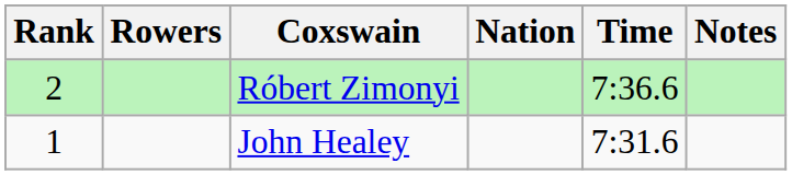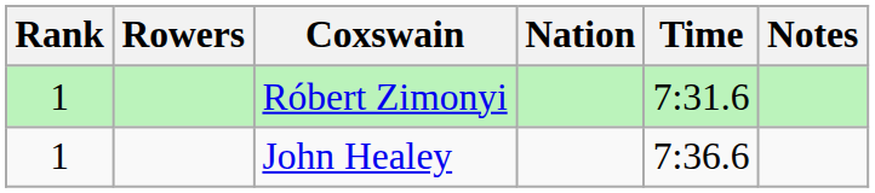 <table class="wikitable sortable" style="text-align:center">
 <tr>
 <th>Rank</th>
 <th>Rowers</th>
 <th>Coxswain</th>
 <th>Nation</th>
 <th>Time</th>
 <th>Notes</th>
 </tr>
 <tr bgcolor=bbf3bb>
-<td>2</td>
+<td>1</td>
 <td align=left></td>
 <td align=left><a href='#'>Róbert Zimonyi</a></td>
 <td align=left></td>
-<td>7:36.6</td>
+<td>7:31.6</td>
 <td></td>
 </tr>
 <tr>
 <td>1</td>
 <td align=left></td>
 <td align=left><a href='#'>John Healey</a></td>
 <td align=left></td>
-<td>7:31.6</td>
+<td>7:36.6</td>
 <td></td>
 </tr>
 </table>
